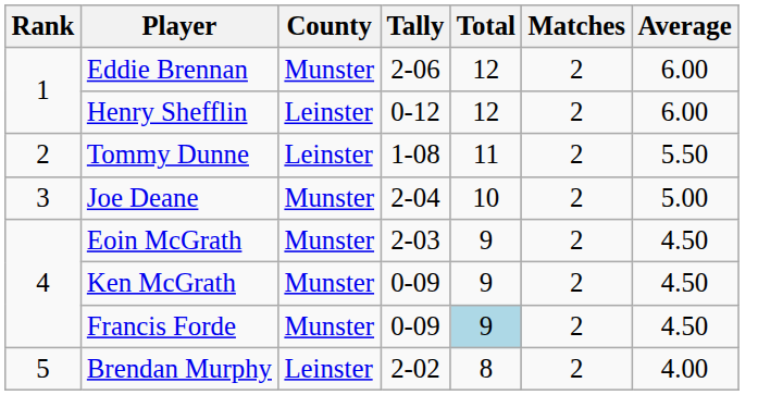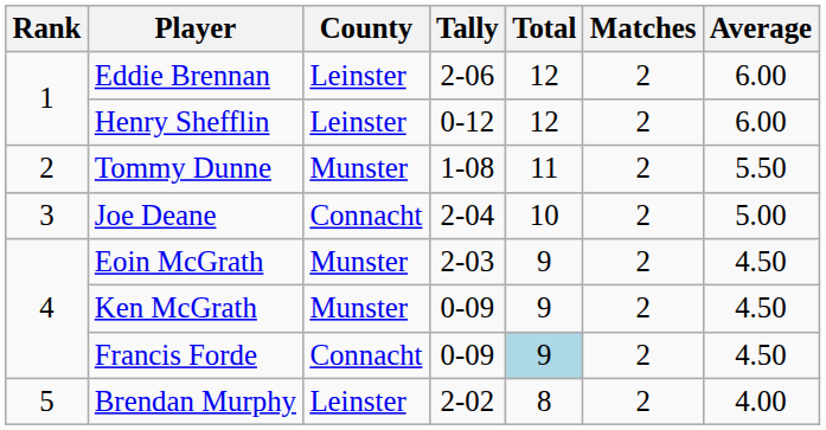 <table class="wikitable">
 <tr>
 <th>Rank</th>
 <th>Player</th>
 <th>County</th>
 <th>Tally</th>
 <th>Total</th>
 <th>Matches</th>
 <th>Average</th>
 </tr>
 <tr>
 <td rowspan=2 align=center>1</td>
 <td><a href='#'>Eddie Brennan</a></td>
-<td><a href='#'>Munster</a></td>
+<td><a href='#'>Leinster</a></td>
 <td align=center>2-06</td>
 <td align=center>12</td>
 <td align=center>2</td>
 <td align=center>6.00</td>
 </tr>
 <tr>
 <td><a href='#'>Henry Shefflin</a></td>
 <td><a href='#'>Leinster</a></td>
 <td align=center>0-12</td>
 <td align=center>12</td>
 <td align=center>2</td>
 <td align=center>6.00</td>
 </tr>
 <tr>
 <td rowspan=1 align=center>2</td>
 <td><a href='#'>Tommy Dunne</a></td>
-<td><a href='#'>Leinster</a></td>
+<td><a href='#'>Munster</a></td>
 <td align=center>1-08</td>
 <td align=center>11</td>
 <td align=center>2</td>
 <td align=center>5.50</td>
 </tr>
 <tr>
 <td rowspan=1 align=center>3</td>
 <td><a href='#'>Joe Deane</a></td>
-<td><a href='#'>Munster</a></td>
+<td><a href='#'>Connacht</a></td>
 <td align=center>2-04</td>
 <td align=center>10</td>
 <td align=center>2</td>
 <td align=center>5.00</td>
 </tr>
 <tr>
 <td rowspan=3 align=center>4</td>
 <td><a href='#'>Eoin McGrath</a></td>
 <td><a href='#'>Munster</a></td>
 <td align=center>2-03</td>
 <td align=center>9</td>
 <td align=center>2</td>
 <td align=center>4.50</td>
 </tr>
 <tr>
 <td><a href='#'>Ken McGrath</a></td>
 <td><a href='#'>Munster</a></td>
 <td align=center>0-09</td>
 <td align=center>9</td>
 <td align=center>2</td>
 <td align=center>4.50</td>
 </tr>
 <tr>
 <td><a href='#'>Francis Forde</a></td>
-<td><a href='#'>Munster</a></td>
+<td><a href='#'>Connacht</a></td>
 <td align=center>0-09</td>
 <td align=center style="background: lightblue;">9</td>
 <td align=center>2</td>
 <td align=center>4.50</td>
 </tr>
 <tr>
 <td rowspan=1 align=center>5</td>
 <td><a href='#'>Brendan Murphy</a></td>
 <td><a href='#'>Leinster</a></td>
 <td align=center>2-02</td>
 <td align=center>8</td>
 <td align=center>2</td>
 <td align=center>4.00</td>
 </tr>
 </table>
